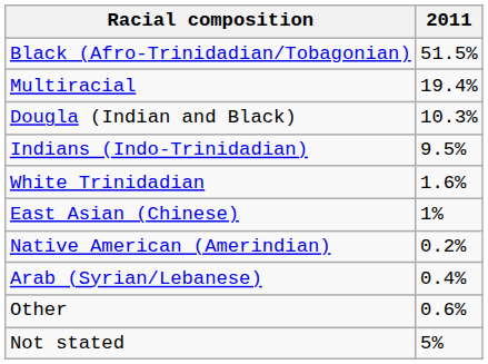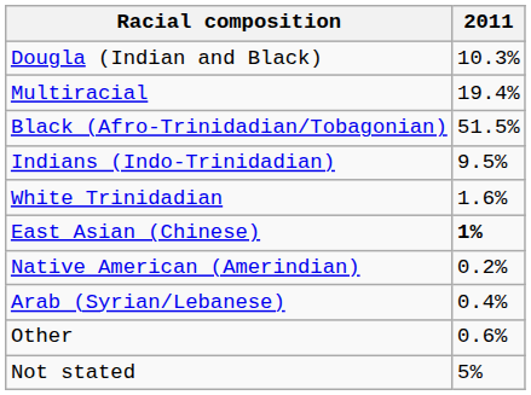 <table class="wikitable sortable collapsible" style="font-size: 90%;">
 <tr>
 <th>Racial composition</th>
 <th>2011</th>
 </tr>
 <tr>
-<td><a href='#'>Black (Afro-Trinidadian/Tobagonian)</a></td>
-<td>51.5%</td>
+<td><a href='#'>Dougla</a> (Indian and Black)</td>
+<td>10.3%</td>
 </tr>
 <tr>
 <td><a href='#'>Multiracial</a></td>
 <td>19.4%</td>
 </tr>
 <tr>
-<td><a href='#'>Dougla</a> (Indian and Black)</td>
-<td>10.3%</td>
+<td><a href='#'>Black (Afro-Trinidadian/Tobagonian)</a></td>
+<td>51.5%</td>
 </tr>
 <tr>
 <td><a href='#'>Indians (Indo-Trinidadian)</a></td>
 <td>9.5%</td>
 </tr>
 <tr>
 <td><a href='#'>White Trinidadian</a></td>
 <td>1.6%</td>
 </tr>
 <tr>
 <td><a href='#'>East Asian (Chinese)</a></td>
-<td>1%</td>
+<td><strong>1%</strong></td>
 </tr>
 <tr>
 <td><a href='#'>Native American (Amerindian)</a></td>
 <td>0.2%</td>
 </tr>
 <tr>
 <td><a href='#'>Arab (Syrian/Lebanese)</a></td>
 <td>0.4%</td>
 </tr>
 <tr>
 <td>Other</td>
 <td>0.6%</td>
 </tr>
 <tr>
 <td>Not stated</td>
 <td>5%</td>
 </tr>
 </table>
